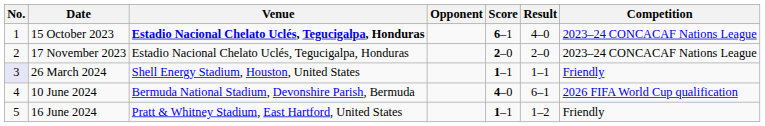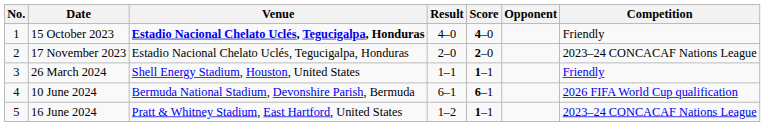 <table class="wikitable sortable">
 <tr>
 <th scope="col">No.</th>
 <th scope="col">Date</th>
 <th scope="col">Venue</th>
+<th scope="col">Result</th>
+<th scope="col">Score</th>
 <th scope="col">Opponent</th>
-<th scope="col">Score</th>
-<th scope="col">Result</th>
 <th scope="col">Competition</th>
 </tr>
 <tr>
 <td align="center">1</td>
 <td>15 October 2023</td>
 <td><strong><a href='#'>Estadio Nacional Chelato Uclés</a>, <a href='#'>Tegucigalpa</a>, Honduras</strong></td>
+<td align="center">4–0</td>
+<td align="center"><strong>4</strong>–0</td>
 <td></td>
-<td align=center><strong>6</strong>–1</td>
-<td align="center">4–0</td>
-<td><a href='#'>2023–24 CONCACAF Nations League</a></td>
+<td>Friendly</td>
 </tr>
 <tr>
 <td align="center">2</td>
 <td>17 November 2023</td>
 <td>Estadio Nacional Chelato Uclés, Tegucigalpa, Honduras</td>
+<td align="center">2–0</td>
+<td align="center"><strong>2</strong>–0</td>
 <td></td>
-<td align="center"><strong>2</strong>–0</td>
-<td align="center">2–0</td>
 <td>2023–24 CONCACAF Nations League</td>
 </tr>
 <tr>
-<td align="center" style="background: lavender;">3</td>
+<td align="center">3</td>
 <td>26 March 2024</td>
 <td><a href='#'>Shell Energy Stadium</a>, <a href='#'>Houston</a>, United States</td>
+<td align=center>1–1</td>
+<td align=center><strong>1</strong>–1</td>
 <td></td>
-<td align=center><strong>1</strong>–1</td>
-<td align=center>1–1</td>
 <td><a href='#'>Friendly</a></td>
 </tr>
 <tr>
 <td align="center">4</td>
 <td>10 June 2024</td>
 <td><a href='#'>Bermuda National Stadium</a>, <a href='#'>Devonshire Parish</a>, Bermuda</td>
+<td align=center>6–1</td>
+<td align=center><strong>6</strong>–1</td>
 <td></td>
-<td align="center"><strong>4</strong>–0</td>
-<td align=center>6–1</td>
 <td><a href='#'>2026 FIFA World Cup qualification</a></td>
 </tr>
 <tr>
 <td align="center">5</td>
 <td>16 June 2024</td>
 <td><a href='#'>Pratt & Whitney Stadium</a>, <a href='#'>East Hartford</a>, United States</td>
+<td align=center>1–2</td>
+<td align=center><strong>1</strong>–1</td>
 <td></td>
-<td align=center><strong>1</strong>–1</td>
-<td align=center>1–2</td>
-<td>Friendly</td>
+<td><a href='#'>2023–24 CONCACAF Nations League</a></td>
 </tr>
 </table>
